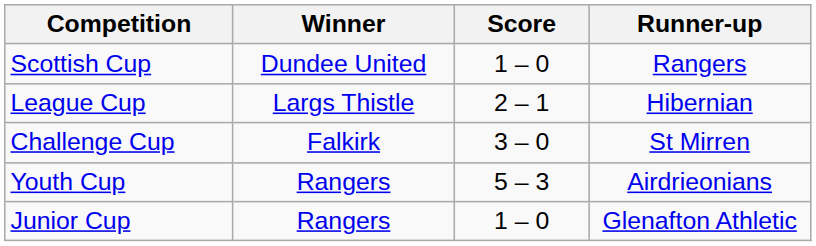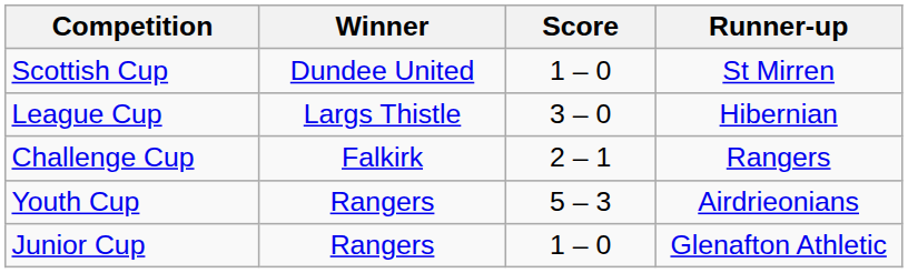 <table class="wikitable" style="text-align: center;">
 <tr>
 <th width=140>Competition</th>
 <th width=135>Winner</th>
 <th width=80>Score</th>
 <th width=135>Runner-up</th>
 </tr>
 <tr>
 <td align=left><a href='#'>Scottish Cup</a></td>
 <td><a href='#'>Dundee United</a></td>
 <td>1 – 0</td>
-<td><a href='#'>Rangers</a></td>
+<td><a href='#'>St Mirren</a></td>
 </tr>
 <tr>
 <td align=left><a href='#'>League Cup</a></td>
 <td><a href='#'>Largs Thistle</a></td>
-<td>2 – 1</td>
+<td>3 – 0</td>
 <td><a href='#'>Hibernian</a></td>
 </tr>
 <tr>
 <td align=left><a href='#'>Challenge Cup</a></td>
 <td><a href='#'>Falkirk</a></td>
-<td>3 – 0</td>
-<td><a href='#'>St Mirren</a></td>
+<td>2 – 1</td>
+<td><a href='#'>Rangers</a></td>
 </tr>
 <tr>
 <td align=left><a href='#'>Youth Cup</a></td>
 <td><a href='#'>Rangers</a></td>
 <td>5 – 3</td>
 <td><a href='#'>Airdrieonians</a></td>
 </tr>
 <tr>
 <td align=left><a href='#'>Junior Cup</a></td>
 <td><a href='#'>Rangers</a></td>
 <td>1 – 0</td>
 <td><a href='#'>Glenafton Athletic</a></td>
 </tr>
 </table>
